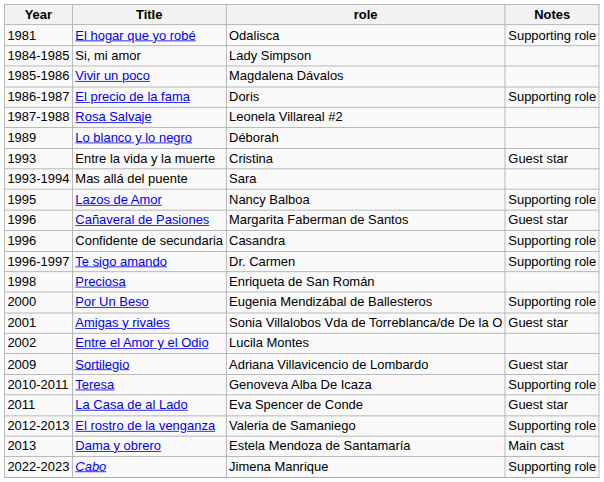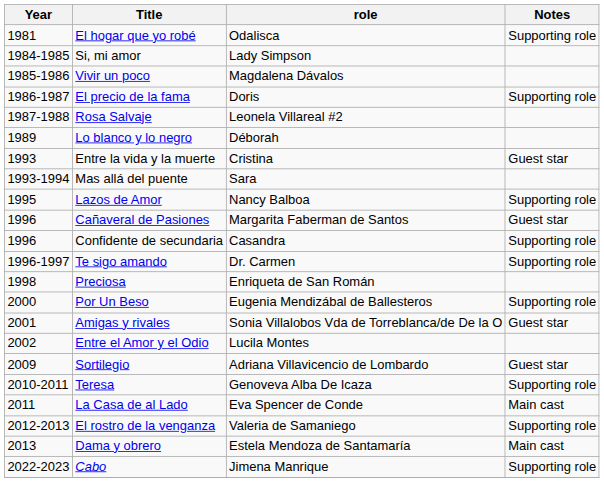 <table class="wikitable">
 <tr>
 <th>Year</th>
 <th>Title</th>
 <th>role</th>
 <th>Notes</th>
 </tr>
 <tr>
 <td>1981</td>
 <td><a href='#'>El hogar que yo robé</a></td>
 <td>Odalisca</td>
 <td>Supporting role</td>
 </tr>
 <tr>
 <td>1984-1985</td>
 <td>Si, mi amor</td>
 <td>Lady Simpson</td>
 <td></td>
 </tr>
 <tr>
 <td>1985-1986</td>
 <td><a href='#'>Vivir un poco</a></td>
 <td>Magdalena Dávalos</td>
 <td></td>
 </tr>
 <tr>
 <td>1986-1987</td>
 <td><a href='#'>El precio de la fama</a></td>
 <td>Doris</td>
 <td>Supporting role</td>
 </tr>
 <tr>
 <td>1987-1988</td>
 <td><a href='#'>Rosa Salvaje</a></td>
 <td>Leonela Villareal #2</td>
 <td></td>
 </tr>
 <tr>
 <td>1989</td>
 <td><a href='#'>Lo blanco y lo negro</a></td>
 <td>Déborah</td>
 <td></td>
 </tr>
 <tr>
 <td>1993</td>
 <td>Entre la vida y la muerte</td>
 <td>Cristina</td>
 <td>Guest star</td>
 </tr>
 <tr>
 <td>1993-1994</td>
 <td>Mas allá del puente</td>
 <td>Sara</td>
 <td></td>
 </tr>
 <tr>
 <td>1995</td>
 <td><a href='#'>Lazos de Amor</a></td>
 <td>Nancy Balboa</td>
 <td>Supporting role</td>
 </tr>
 <tr>
 <td>1996</td>
 <td><a href='#'>Cañaveral de Pasiones</a></td>
 <td>Margarita Faberman de Santos</td>
 <td>Guest star</td>
 </tr>
 <tr>
 <td>1996</td>
 <td>Confidente de secundaria</td>
 <td>Casandra</td>
 <td>Supporting role</td>
 </tr>
 <tr>
 <td>1996-1997</td>
 <td><a href='#'>Te sigo amando</a></td>
 <td>Dr. Carmen</td>
 <td>Supporting role</td>
 </tr>
 <tr>
 <td>1998</td>
 <td><a href='#'>Preciosa</a></td>
 <td>Enriqueta de San Román</td>
 <td></td>
 </tr>
 <tr>
 <td>2000</td>
 <td><a href='#'>Por Un Beso</a></td>
 <td>Eugenia Mendizábal de Ballesteros</td>
 <td>Supporting role</td>
 </tr>
 <tr>
 <td>2001</td>
 <td><a href='#'>Amigas y rivales</a></td>
 <td>Sonia Villalobos Vda de Torreblanca/de De la O</td>
 <td>Guest star</td>
 </tr>
 <tr>
 <td>2002</td>
 <td><a href='#'>Entre el Amor y el Odio</a></td>
 <td>Lucila Montes</td>
 <td></td>
 </tr>
 <tr>
 <td>2009</td>
 <td><a href='#'>Sortilegio</a></td>
 <td>Adriana Villavicencio de Lombardo</td>
 <td>Guest star</td>
 </tr>
 <tr>
 <td>2010-2011</td>
 <td><a href='#'>Teresa</a></td>
 <td>Genoveva Alba De Icaza</td>
 <td>Supporting role</td>
 </tr>
 <tr>
 <td>2011</td>
 <td><a href='#'>La Casa de al Lado</a></td>
 <td>Eva Spencer de Conde</td>
-<td>Guest star</td>
+<td>Main cast</td>
 </tr>
 <tr>
 <td>2012-2013</td>
 <td><a href='#'>El rostro de la venganza</a></td>
 <td>Valeria de Samaniego</td>
 <td>Supporting role</td>
 </tr>
 <tr>
 <td>2013</td>
 <td><a href='#'>Dama y obrero</a></td>
 <td>Estela Mendoza de Santamaría</td>
 <td>Main cast</td>
 </tr>
 <tr>
 <td>2022-2023</td>
 <td><em><a href='#'>Cabo</a></em></td>
 <td>Jimena Manrique</td>
 <td>Supporting role</td>
 </tr>
 <tr>
 </tr>
 </table>
